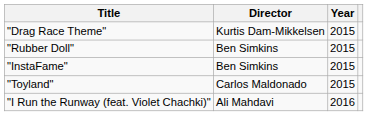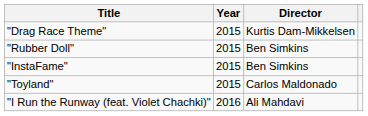 <table class="wikitable plainrowheaders" style="text-align:left;">
 <tr>
 <th>Title</th>
+<th>Year</th>
 <th>Director</th>
-<th>Year</th>
 <th></th>
 </tr>
 <tr>
 <td>"Drag Race Theme"</td>
+<td>2015</td>
 <td>Kurtis Dam-Mikkelsen</td>
-<td>2015</td>
 <td></td>
 </tr>
 <tr>
 <td>"Rubber Doll"</td>
+<td>2015</td>
 <td>Ben Simkins</td>
-<td>2015</td>
 <td></td>
 </tr>
 <tr>
 <td>"InstaFame"</td>
+<td>2015</td>
 <td>Ben Simkins</td>
-<td>2015</td>
 <td></td>
 </tr>
 <tr>
 <td>"Toyland"</td>
+<td>2015</td>
 <td>Carlos Maldonado</td>
-<td>2015</td>
 <td></td>
 </tr>
 <tr>
 <td>"I Run the Runway (feat. Violet Chachki)"</td>
+<td>2016</td>
 <td>Ali Mahdavi</td>
-<td>2016</td>
 <td></td>
 </tr>
 </table>
